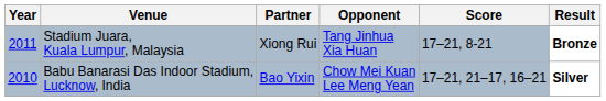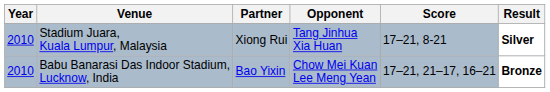 <table class="sortable wikitable" style="font-size: 90%;">
 <tr>
 <th>Year</th>
 <th>Venue</th>
 <th>Partner</th>
 <th>Opponent</th>
 <th>Score</th>
 <th>Result</th>
 </tr>
 <tr style="background:#AABBCC">
-<td align="center"><a href='#'>2011</a></td>
+<td align="center"><a href='#'>2010</a></td>
 <td align="left">Stadium Juara,<br><a href='#'>Kuala Lumpur</a>, Malaysia</td>
 <td align="left"> Xiong Rui</td>
 <td align="left"> <a href='#'>Tang Jinhua</a><br> <a href='#'>Xia Huan</a></td>
 <td align="left">17–21, 8-21</td>
-<td style="text-align:left; background:white"> <strong>Bronze</strong></td>
+<td style="text-align:left; background:white"> <strong>Silver</strong></td>
 </tr>
 <tr style="background:#AABBCC">
 <td align="center"><a href='#'>2010</a></td>
 <td align="left">Babu Banarasi Das Indoor Stadium,<br><a href='#'>Lucknow</a>, India</td>
 <td align="left"> <a href='#'>Bao Yixin</a></td>
 <td align="left"> <a href='#'>Chow Mei Kuan</a><br> <a href='#'>Lee Meng Yean</a></td>
 <td align="left">17–21, 21–17, 16–21</td>
-<td style="text-align:left; background:white"> <strong>Silver</strong></td>
+<td style="text-align:left; background:white"> <strong>Bronze</strong></td>
 </tr>
 </table>
